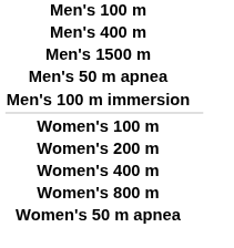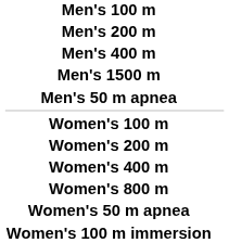 <table>
 <tr>
 <th scope="row">Men's 100 m</th>
+<td></td>
+<td></td>
+<td></td>
+</tr>
+<tr>
+<th scope="row">Men's 200 m</th>
 <td></td>
 <td></td>
 <td></td>
 </tr>
 <tr>
 <th scope="row">Men's 400 m</th>
 <td></td>
 <td></td>
 <td></td>
 </tr>
 <tr>
 <th scope="row">Men's 1500 m</th>
 <td></td>
 <td></td>
 <td></td>
 </tr>
 <tr>
 <th scope="row">Men's 50 m apnea</th>
-<td></td>
-<td></td>
-<td></td>
-</tr>
-<tr>
-<th scope="row">Men's 100 m immersion</th>
 <td></td>
 <td></td>
 <td></td>
 </tr>
 <tr bgcolor=#DDDDDD>
 <td colspan=4></td>
 </tr>
 <tr>
 <th scope="row">Women's 100 m</th>
 <td></td>
 <td></td>
 <td></td>
 </tr>
 <tr>
 <th scope="row">Women's 200 m</th>
 <td></td>
 <td></td>
 <td></td>
 </tr>
 <tr>
 <th scope="row">Women's 400 m</th>
 <td></td>
 <td></td>
 <td></td>
 </tr>
 <tr>
 <th scope="row">Women's 800 m</th>
 <td></td>
 <td></td>
 <td></td>
 </tr>
 <tr>
 <th scope="row">Women's 50 m apnea</th>
 <td></td>
 <td></td>
 <td></td>
 </tr>
+<tr>
+<th scope="row">Women's 100 m immersion</th>
+<td></td>
+<td></td>
+<td></td>
+</tr>
 </table>
